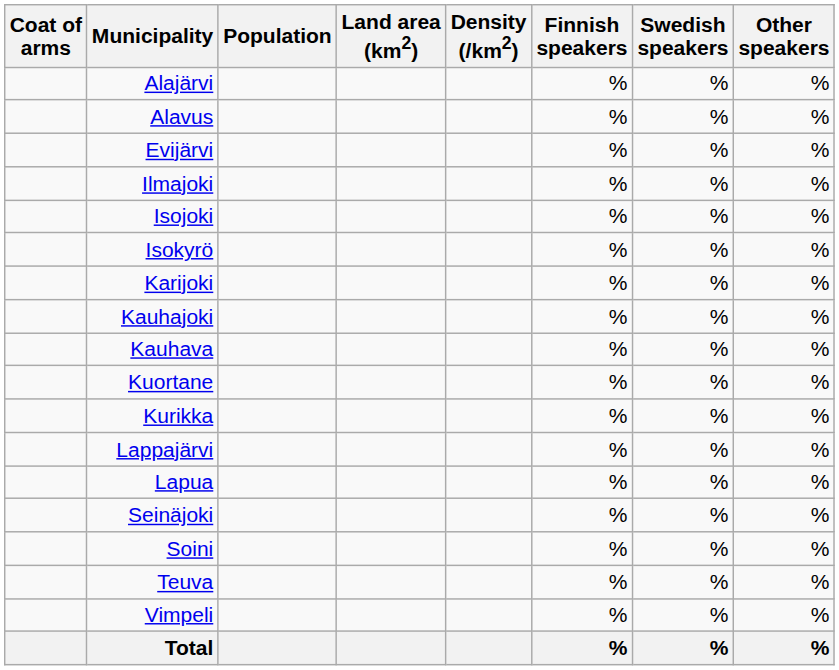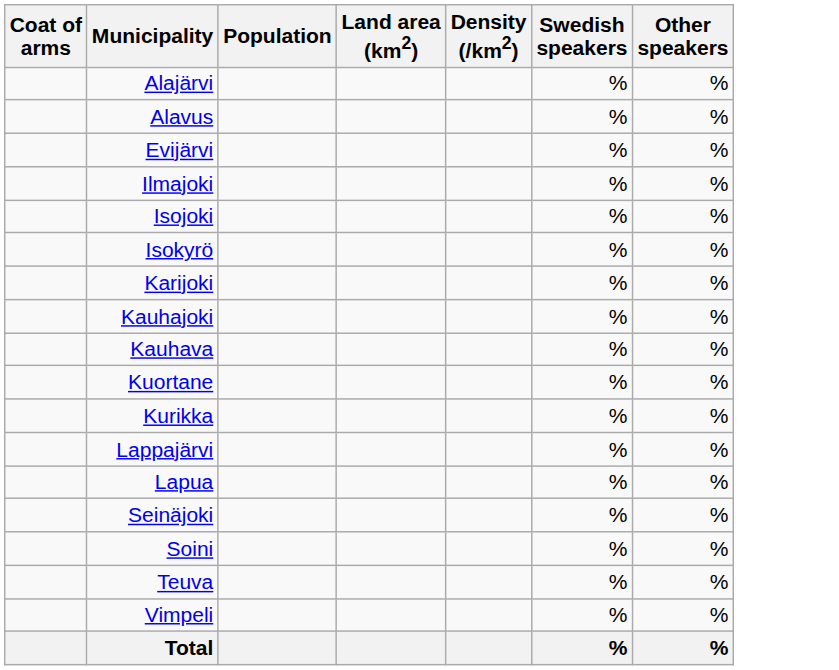 <table class="wikitable sortable" style="font-size: 90%; text-align: right; line-height: normal;">
 <tr>
 <th class="unsortable">Coat of<br>arms</th>
 <th>Municipality</th>
 <th>Population</th>
 <th>Land area<br>(km<sup>2</sup>)</th>
 <th>Density<br>(/km<sup>2</sup>)</th>
-<th>Finnish<br>speakers</th>
 <th>Swedish<br>speakers</th>
 <th>Other<br>speakers</th>
 </tr>
 <tr>
 <td></td>
 <td><a href='#'>Alajärvi</a></td>
 <td></td>
 <td></td>
 <td></td>
 <td> %</td>
 <td> %</td>
-<td> %</td>
 </tr>
 <tr>
 <td></td>
 <td><a href='#'>Alavus</a></td>
 <td></td>
 <td></td>
 <td></td>
-<td> %</td>
 <td> %</td>
 <td> %</td>
 </tr>
 <tr>
 <td></td>
 <td><a href='#'>Evijärvi</a></td>
 <td></td>
 <td></td>
 <td></td>
 <td> %</td>
 <td> %</td>
-<td> %</td>
 </tr>
 <tr>
 <td></td>
 <td><a href='#'>Ilmajoki</a></td>
 <td></td>
 <td></td>
 <td></td>
-<td> %</td>
 <td> %</td>
 <td> %</td>
 </tr>
 <tr>
 <td></td>
 <td><a href='#'>Isojoki</a></td>
 <td></td>
 <td></td>
 <td></td>
 <td> %</td>
 <td> %</td>
-<td> %</td>
 </tr>
 <tr>
 <td></td>
 <td><a href='#'>Isokyrö</a></td>
 <td></td>
 <td></td>
 <td></td>
-<td> %</td>
 <td> %</td>
 <td> %</td>
 </tr>
 <tr>
 <td></td>
 <td><a href='#'>Karijoki</a></td>
 <td></td>
 <td></td>
 <td></td>
 <td> %</td>
 <td> %</td>
-<td> %</td>
 </tr>
 <tr>
 <td></td>
 <td><a href='#'>Kauhajoki</a></td>
 <td></td>
 <td></td>
 <td></td>
-<td> %</td>
 <td> %</td>
 <td> %</td>
 </tr>
 <tr>
 <td></td>
 <td><a href='#'>Kauhava</a></td>
 <td></td>
 <td></td>
 <td></td>
 <td> %</td>
 <td> %</td>
-<td> %</td>
 </tr>
 <tr>
 <td></td>
 <td><a href='#'>Kuortane</a></td>
 <td></td>
 <td></td>
 <td></td>
-<td> %</td>
 <td> %</td>
 <td> %</td>
 </tr>
 <tr>
 <td></td>
 <td><a href='#'>Kurikka</a></td>
 <td></td>
 <td></td>
 <td></td>
 <td> %</td>
 <td> %</td>
-<td> %</td>
 </tr>
 <tr>
 <td></td>
 <td><a href='#'>Lappajärvi</a></td>
 <td></td>
 <td></td>
 <td></td>
-<td> %</td>
 <td> %</td>
 <td> %</td>
 </tr>
 <tr>
 <td></td>
 <td><a href='#'>Lapua</a></td>
 <td></td>
 <td></td>
 <td></td>
 <td> %</td>
 <td> %</td>
-<td> %</td>
 </tr>
 <tr>
 <td></td>
 <td><a href='#'>Seinäjoki</a></td>
 <td></td>
 <td></td>
 <td></td>
-<td> %</td>
 <td> %</td>
 <td> %</td>
 </tr>
 <tr>
 <td></td>
 <td><a href='#'>Soini</a></td>
 <td></td>
 <td></td>
 <td></td>
 <td> %</td>
 <td> %</td>
-<td> %</td>
 </tr>
 <tr>
 <td></td>
 <td><a href='#'>Teuva</a></td>
 <td></td>
 <td></td>
 <td></td>
-<td> %</td>
 <td> %</td>
 <td> %</td>
 </tr>
 <tr>
 <td></td>
 <td><a href='#'>Vimpeli</a></td>
 <td></td>
 <td></td>
 <td></td>
 <td> %</td>
 <td> %</td>
-<td> %</td>
 </tr>
 <tr>
 <th></th>
 <th + style=text-align:right><strong>Total</strong></th>
 <th + style=text-align:right></th>
 <th + style=text-align:right></th>
 <th + style=text-align:right></th>
 <th !+ style=text-align:right> %</th>
 <th !+ style=text-align:right> %</th>
-<th !+ style=text-align:right> %</th>
 </tr>
 </table>
